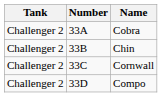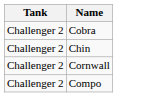 <table class="wikitable">
 <tr>
 <th>Tank</th>
-<th>Number</th>
 <th>Name</th>
 </tr>
 <tr>
 <td>Challenger 2</td>
-<td>33A</td>
 <td>Cobra</td>
 </tr>
 <tr>
 <td>Challenger 2</td>
-<td>33B</td>
 <td>Chin</td>
 </tr>
 <tr>
 <td>Challenger 2</td>
-<td>33C</td>
 <td>Cornwall</td>
 </tr>
 <tr>
 <td>Challenger 2</td>
-<td>33D</td>
 <td>Compo</td>
 </tr>
 </table>
